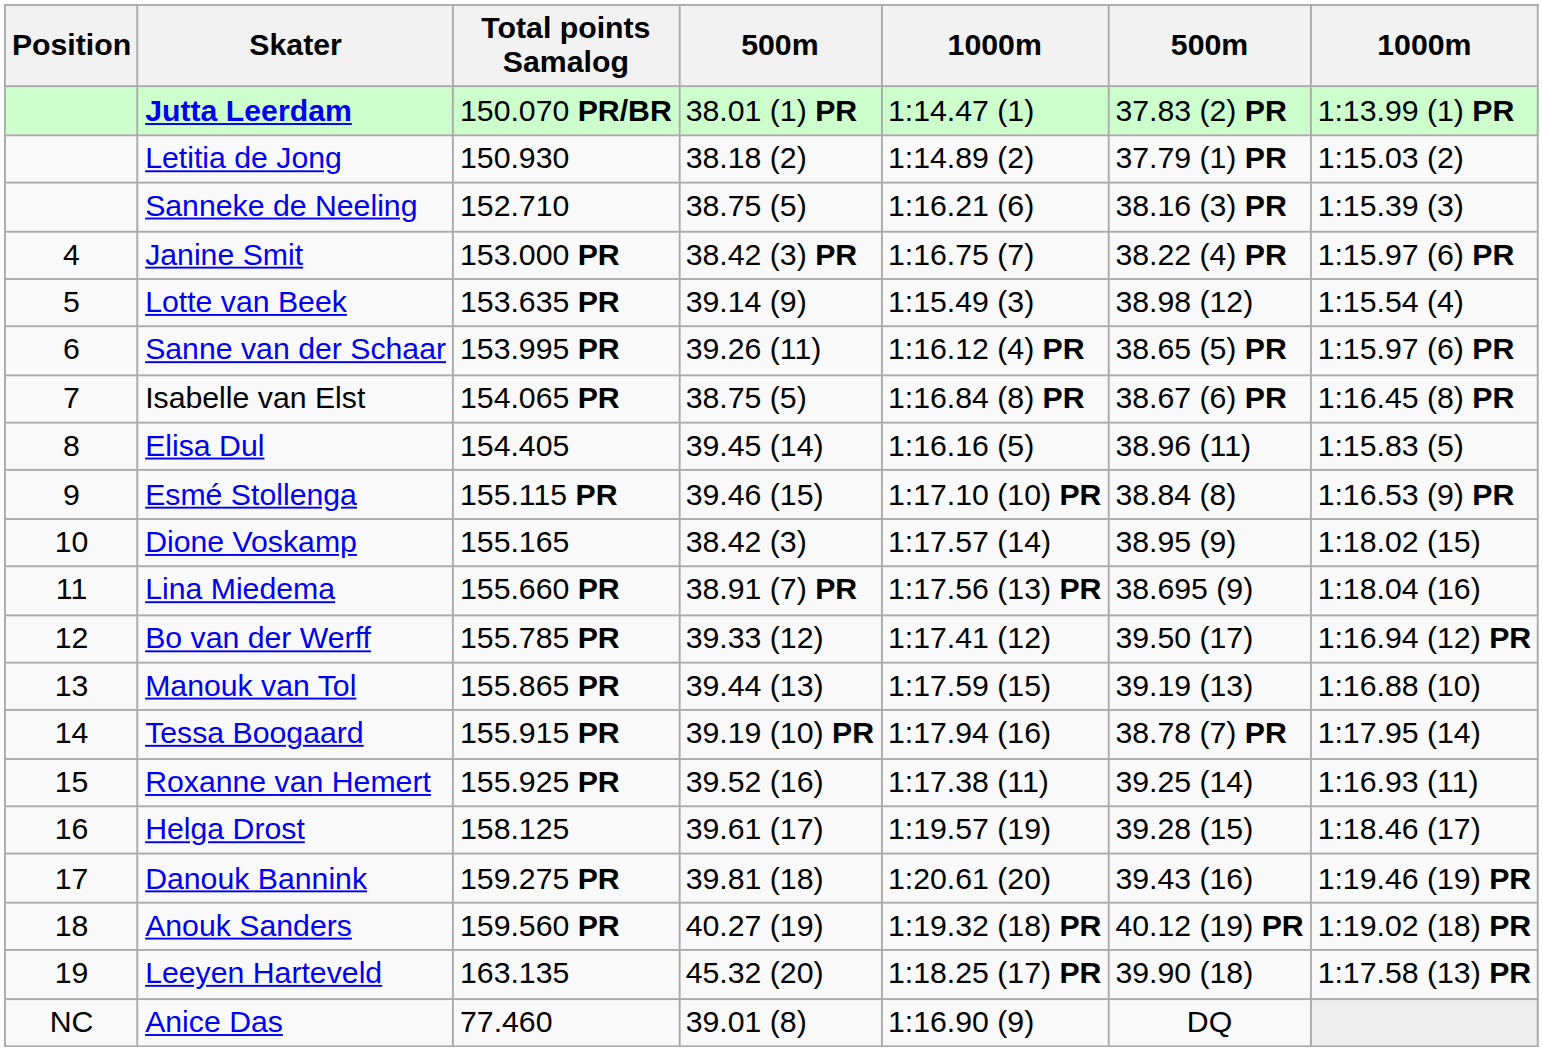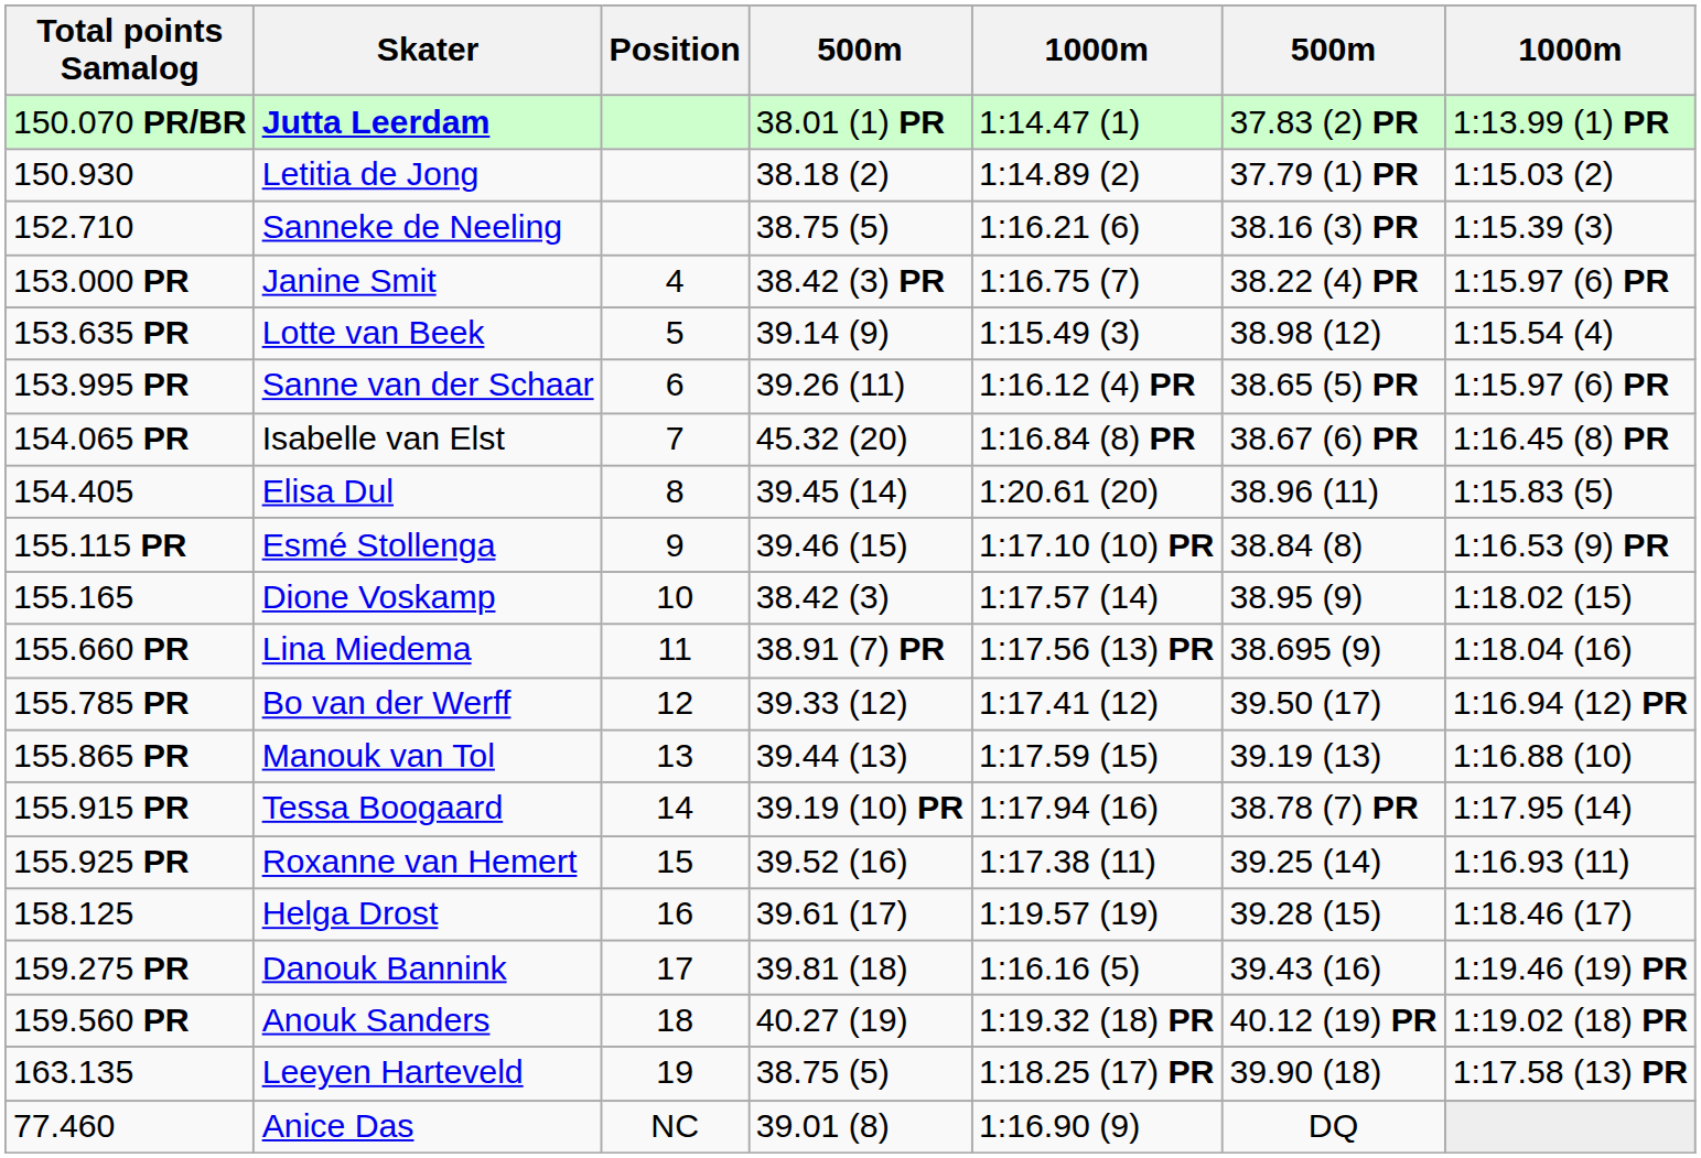 <table class="wikitable">
 <tr>
+<th>Total points <br> Samalog</th>
+<th>Skater</th>
 <th>Position</th>
-<th>Skater</th>
-<th>Total points <br> Samalog</th>
 <th>500m</th>
 <th>1000m</th>
 <th>500m</th>
 <th>1000m</th>
 </tr>
 <tr bgcolor=ccffcc>
+<td>150.070 <strong>PR/BR</strong></td>
+<td><strong><a href='#'>Jutta Leerdam</a></strong></td>
 <td style="text-align:center"></td>
-<td><strong><a href='#'>Jutta Leerdam</a></strong></td>
-<td>150.070 <strong>PR/BR</strong></td>
 <td>38.01 (1) <strong>PR</strong></td>
 <td>1:14.47 (1)</td>
 <td>37.83 (2) <strong>PR</strong></td>
 <td>1:13.99 (1) <strong>PR</strong></td>
 </tr>
 <tr>
+<td>150.930</td>
+<td><a href='#'>Letitia de Jong</a></td>
 <td style="text-align:center"></td>
-<td><a href='#'>Letitia de Jong</a></td>
-<td>150.930</td>
 <td>38.18 (2)</td>
 <td>1:14.89 (2)</td>
 <td>37.79 (1) <strong>PR</strong></td>
 <td>1:15.03 (2)</td>
 </tr>
 <tr>
+<td>152.710</td>
+<td><a href='#'>Sanneke de Neeling</a></td>
 <td style="text-align:center"></td>
-<td><a href='#'>Sanneke de Neeling</a></td>
-<td>152.710</td>
 <td>38.75 (5)</td>
 <td>1:16.21 (6)</td>
 <td>38.16 (3) <strong>PR</strong></td>
 <td>1:15.39 (3)</td>
 </tr>
 <tr>
+<td>153.000 <strong>PR</strong></td>
+<td><a href='#'>Janine Smit</a></td>
 <td style="text-align:center">4</td>
-<td><a href='#'>Janine Smit</a></td>
-<td>153.000 <strong>PR</strong></td>
 <td>38.42 (3) <strong>PR</strong></td>
 <td>1:16.75 (7)</td>
 <td>38.22 (4) <strong>PR</strong></td>
 <td>1:15.97 (6) <strong>PR</strong></td>
 </tr>
 <tr>
+<td>153.635 <strong>PR</strong></td>
+<td><a href='#'>Lotte van Beek</a></td>
 <td style="text-align:center">5</td>
-<td><a href='#'>Lotte van Beek</a></td>
-<td>153.635 <strong>PR</strong></td>
 <td>39.14 (9)</td>
 <td>1:15.49 (3)</td>
 <td>38.98 (12)</td>
 <td>1:15.54 (4)</td>
 </tr>
 <tr>
+<td>153.995 <strong>PR</strong></td>
+<td><a href='#'>Sanne van der Schaar</a></td>
 <td style="text-align:center">6</td>
-<td><a href='#'>Sanne van der Schaar</a></td>
-<td>153.995 <strong>PR</strong></td>
 <td>39.26 (11)</td>
 <td>1:16.12 (4) <strong>PR</strong></td>
 <td>38.65 (5) <strong>PR</strong></td>
 <td>1:15.97 (6) <strong>PR</strong></td>
 </tr>
 <tr>
+<td>154.065 <strong>PR</strong></td>
+<td>Isabelle van Elst</td>
 <td style="text-align:center">7</td>
-<td>Isabelle van Elst</td>
-<td>154.065 <strong>PR</strong></td>
-<td>38.75 (5)</td>
+<td>45.32 (20)</td>
 <td>1:16.84 (8) <strong>PR</strong></td>
 <td>38.67 (6) <strong>PR</strong></td>
 <td>1:16.45 (8) <strong>PR</strong></td>
 </tr>
 <tr>
+<td>154.405</td>
+<td><a href='#'>Elisa Dul</a></td>
 <td style="text-align:center">8</td>
-<td><a href='#'>Elisa Dul</a></td>
-<td>154.405</td>
 <td>39.45 (14)</td>
-<td>1:16.16 (5)</td>
+<td>1:20.61 (20)</td>
 <td>38.96 (11)</td>
 <td>1:15.83 (5)</td>
 </tr>
 <tr>
+<td>155.115 <strong>PR</strong></td>
+<td><a href='#'>Esmé Stollenga</a></td>
 <td style="text-align:center">9</td>
-<td><a href='#'>Esmé Stollenga</a></td>
-<td>155.115 <strong>PR</strong></td>
 <td>39.46 (15)</td>
 <td>1:17.10 (10) <strong>PR</strong></td>
 <td>38.84 (8)</td>
 <td>1:16.53 (9) <strong>PR</strong></td>
 </tr>
 <tr>
+<td>155.165</td>
+<td><a href='#'>Dione Voskamp</a></td>
 <td style="text-align:center">10</td>
-<td><a href='#'>Dione Voskamp</a></td>
-<td>155.165</td>
 <td>38.42 (3)</td>
 <td>1:17.57 (14)</td>
 <td>38.95 (9)</td>
 <td>1:18.02 (15)</td>
 </tr>
 <tr>
+<td>155.660 <strong>PR</strong></td>
+<td><a href='#'>Lina Miedema</a></td>
 <td style="text-align:center">11</td>
-<td><a href='#'>Lina Miedema</a></td>
-<td>155.660 <strong>PR</strong></td>
 <td>38.91 (7) <strong>PR</strong></td>
 <td>1:17.56 (13) <strong>PR</strong></td>
 <td>38.695 (9)</td>
 <td>1:18.04 (16)</td>
 </tr>
 <tr>
+<td>155.785 <strong>PR</strong></td>
+<td><a href='#'>Bo van der Werff</a></td>
 <td style="text-align:center">12</td>
-<td><a href='#'>Bo van der Werff</a></td>
-<td>155.785 <strong>PR</strong></td>
 <td>39.33 (12)</td>
 <td>1:17.41 (12)</td>
 <td>39.50 (17)</td>
 <td>1:16.94 (12) <strong>PR</strong></td>
 </tr>
 <tr>
+<td>155.865 <strong>PR</strong></td>
+<td><a href='#'>Manouk van Tol</a></td>
 <td style="text-align:center">13</td>
-<td><a href='#'>Manouk van Tol</a></td>
-<td>155.865 <strong>PR</strong></td>
 <td>39.44 (13)</td>
 <td>1:17.59 (15)</td>
 <td>39.19 (13)</td>
 <td>1:16.88 (10)</td>
 </tr>
 <tr>
+<td>155.915 <strong>PR</strong></td>
+<td><a href='#'>Tessa Boogaard</a></td>
 <td style="text-align:center">14</td>
-<td><a href='#'>Tessa Boogaard</a></td>
-<td>155.915 <strong>PR</strong></td>
 <td>39.19 (10) <strong>PR</strong></td>
 <td>1:17.94 (16)</td>
 <td>38.78 (7) <strong>PR</strong></td>
 <td>1:17.95 (14)</td>
 </tr>
 <tr>
+<td>155.925 <strong>PR</strong></td>
+<td><a href='#'>Roxanne van Hemert</a></td>
 <td style="text-align:center">15</td>
-<td><a href='#'>Roxanne van Hemert</a></td>
-<td>155.925 <strong>PR</strong></td>
 <td>39.52 (16)</td>
 <td>1:17.38 (11)</td>
 <td>39.25 (14)</td>
 <td>1:16.93 (11)</td>
 </tr>
 <tr>
+<td>158.125</td>
+<td><a href='#'>Helga Drost</a></td>
 <td style="text-align:center">16</td>
-<td><a href='#'>Helga Drost</a></td>
-<td>158.125</td>
 <td>39.61 (17)</td>
 <td>1:19.57 (19)</td>
 <td>39.28 (15)</td>
 <td>1:18.46 (17)</td>
 </tr>
 <tr>
+<td>159.275 <strong>PR</strong></td>
+<td><a href='#'>Danouk Bannink</a></td>
 <td style="text-align:center">17</td>
-<td><a href='#'>Danouk Bannink</a></td>
-<td>159.275 <strong>PR</strong></td>
 <td>39.81 (18)</td>
-<td>1:20.61 (20)</td>
+<td>1:16.16 (5)</td>
 <td>39.43 (16)</td>
 <td>1:19.46 (19) <strong>PR</strong></td>
 </tr>
 <tr>
+<td>159.560 <strong>PR</strong></td>
+<td><a href='#'>Anouk Sanders</a></td>
 <td style="text-align:center">18</td>
-<td><a href='#'>Anouk Sanders</a></td>
-<td>159.560 <strong>PR</strong></td>
 <td>40.27 (19)</td>
 <td>1:19.32 (18) <strong>PR</strong></td>
 <td>40.12 (19) <strong>PR</strong></td>
 <td>1:19.02 (18) <strong>PR</strong></td>
 </tr>
 <tr>
+<td>163.135</td>
+<td><a href='#'>Leeyen Harteveld</a></td>
 <td style="text-align:center">19</td>
-<td><a href='#'>Leeyen Harteveld</a></td>
-<td>163.135</td>
-<td>45.32 (20)</td>
+<td>38.75 (5)</td>
 <td>1:18.25 (17) <strong>PR</strong></td>
 <td>39.90 (18)</td>
 <td>1:17.58 (13) <strong>PR</strong></td>
 </tr>
 <tr>
+<td>77.460</td>
+<td><a href='#'>Anice Das</a></td>
 <td style="text-align:center">NC</td>
-<td><a href='#'>Anice Das</a></td>
-<td>77.460</td>
 <td>39.01 (8)</td>
 <td>1:16.90 (9)</td>
 <td style="text-align:center">DQ</td>
 <td bgcolor=#EEEEEE></td>
 </tr>
 </table>
